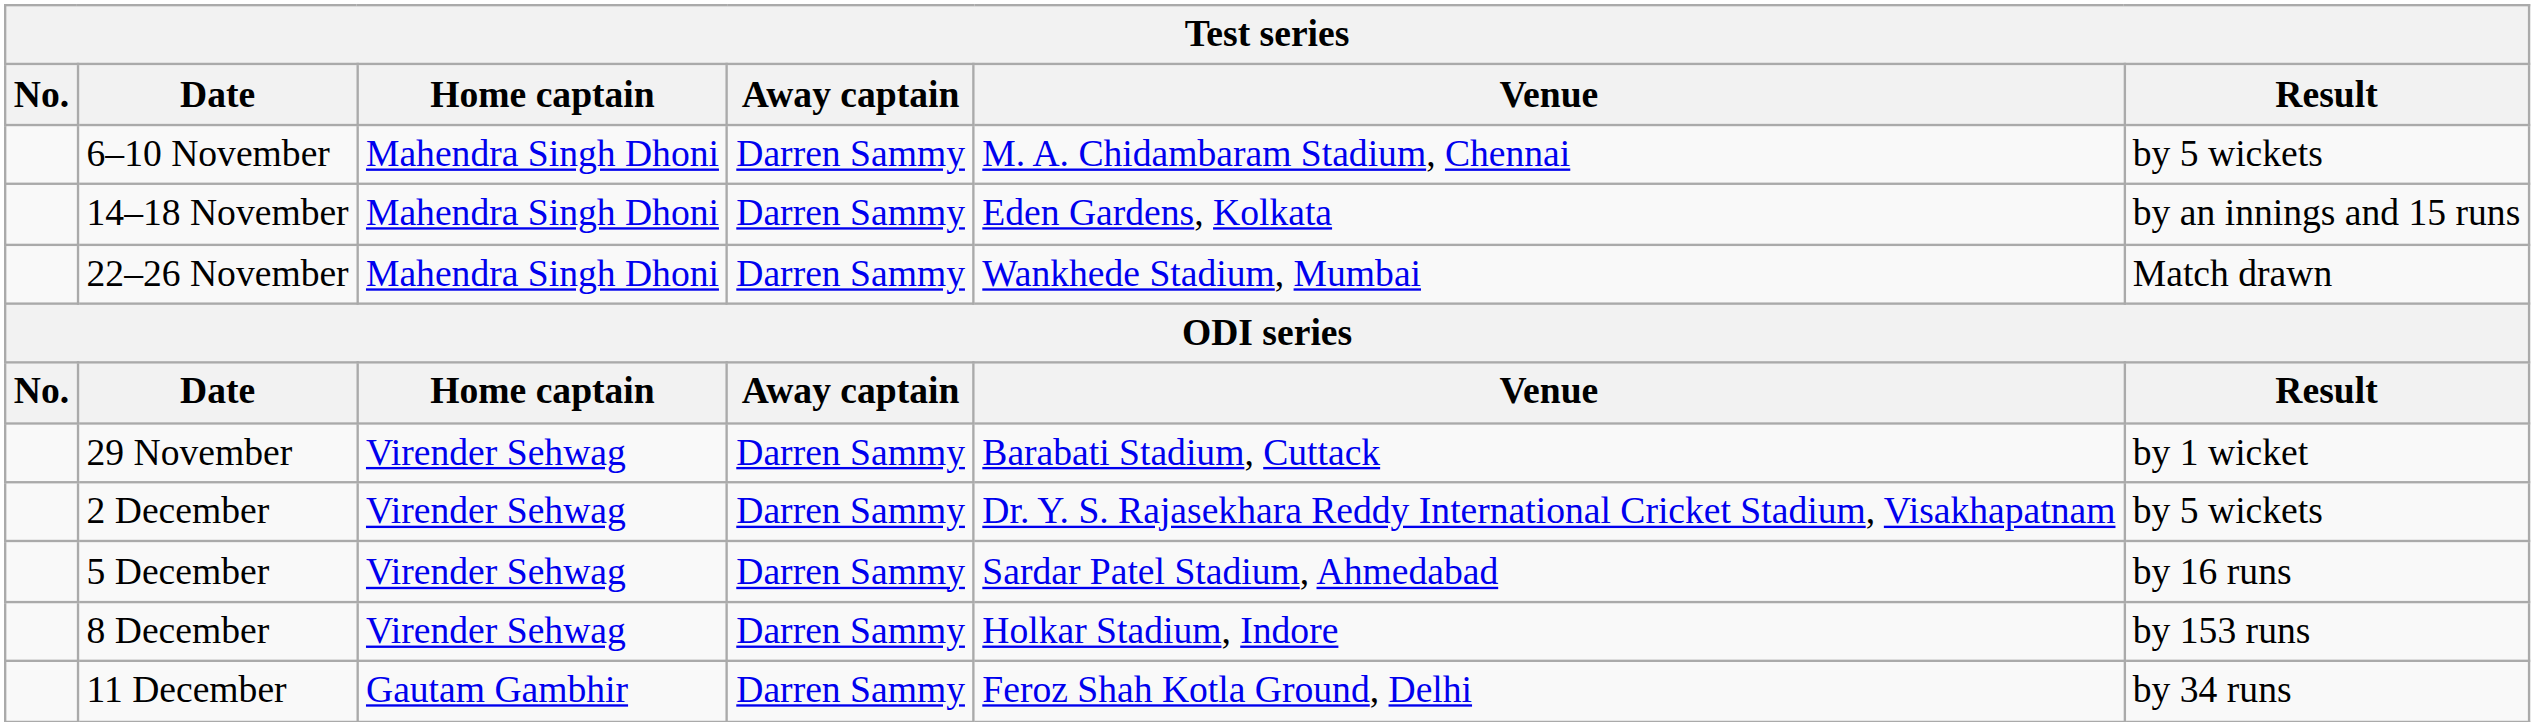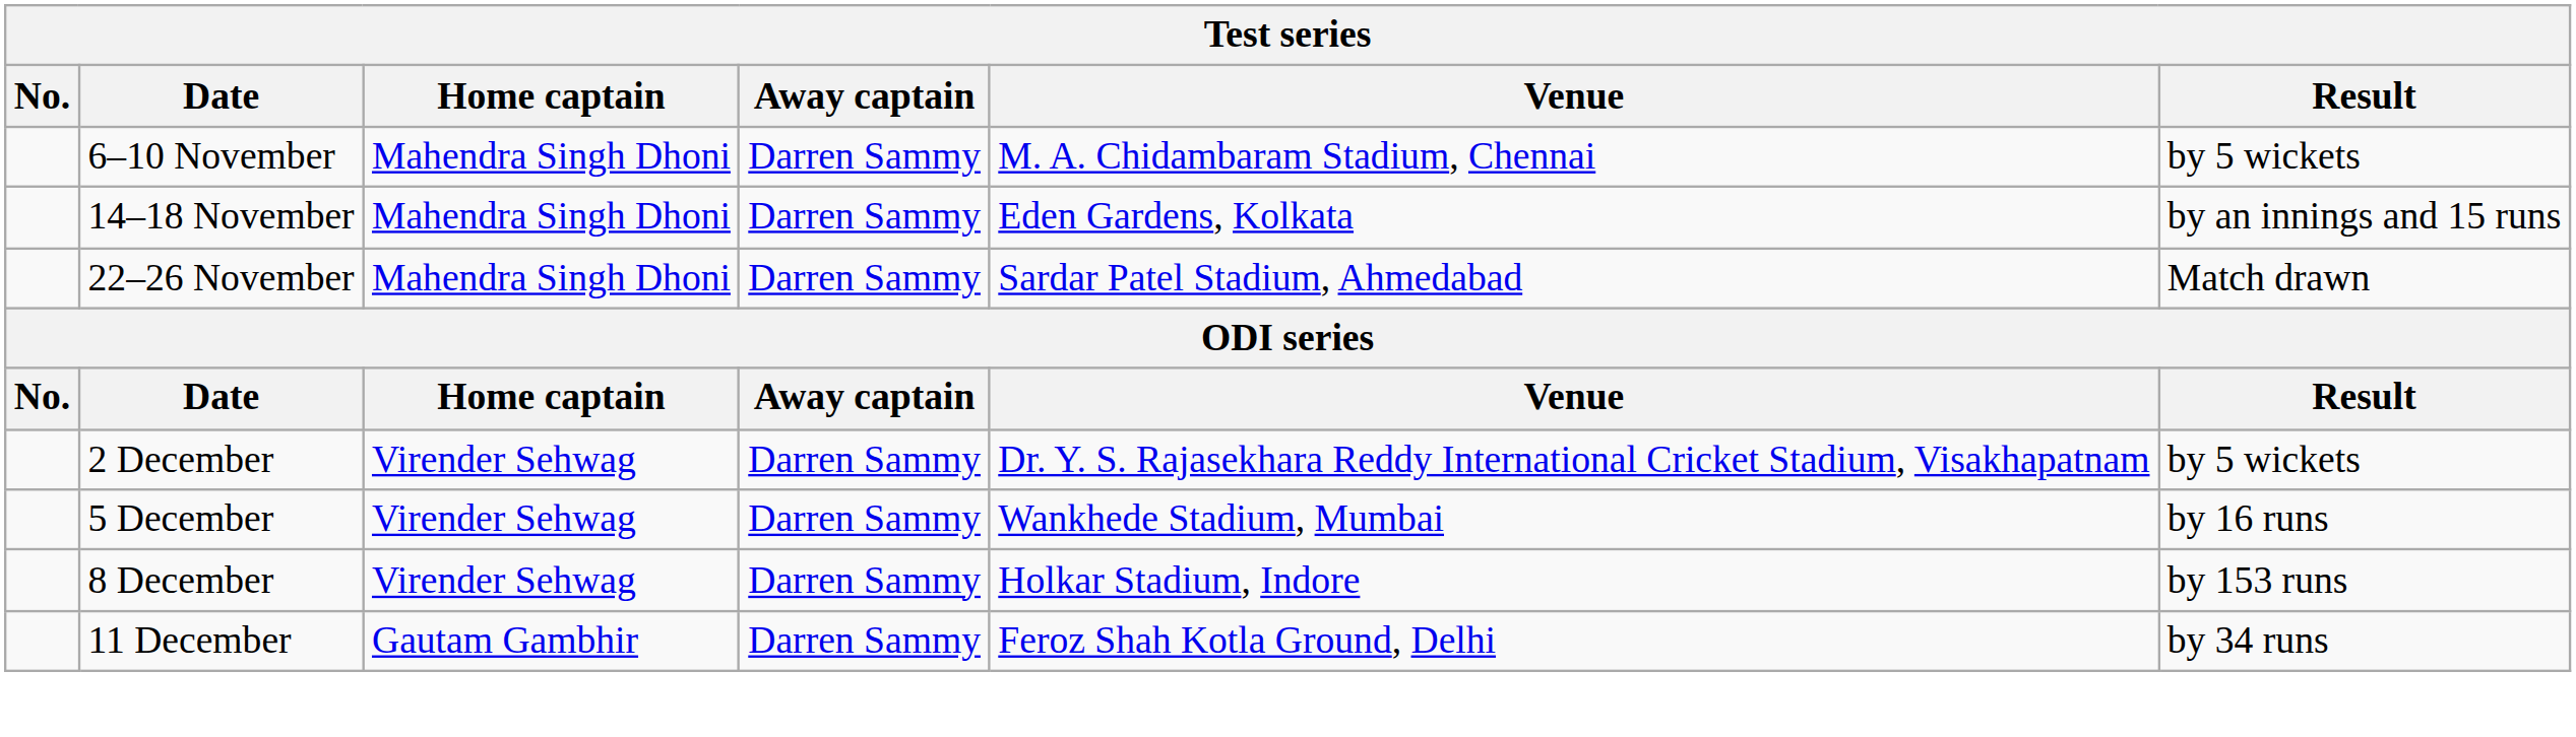 <table class="wikitable">
 <tr>
 <th colspan="6">Test series</th>
 </tr>
 <tr>
 <th>No.</th>
 <th>Date</th>
 <th>Home captain</th>
 <th>Away captain</th>
 <th>Venue</th>
 <th>Result</th>
 </tr>
 <tr>
 <td></td>
 <td>6–10 November</td>
 <td><a href='#'>Mahendra Singh Dhoni</a></td>
 <td><a href='#'>Darren Sammy</a></td>
 <td><a href='#'>M. A. Chidambaram Stadium</a>, <a href='#'>Chennai</a></td>
 <td> by 5 wickets</td>
 </tr>
 <tr>
 <td></td>
 <td>14–18 November</td>
 <td><a href='#'>Mahendra Singh Dhoni</a></td>
 <td><a href='#'>Darren Sammy</a></td>
 <td><a href='#'>Eden Gardens</a>, <a href='#'>Kolkata</a></td>
 <td> by an innings and 15 runs</td>
 </tr>
 <tr>
 <td></td>
 <td>22–26 November</td>
 <td><a href='#'>Mahendra Singh Dhoni</a></td>
 <td><a href='#'>Darren Sammy</a></td>
-<td><a href='#'>Wankhede Stadium</a>, <a href='#'>Mumbai</a></td>
+<td><a href='#'>Sardar Patel Stadium</a>, <a href='#'>Ahmedabad</a></td>
 <td>Match drawn</td>
 </tr>
 <tr>
 <th colspan="6">ODI series</th>
 </tr>
 <tr>
 <th>No.</th>
 <th>Date</th>
 <th>Home captain</th>
 <th>Away captain</th>
 <th>Venue</th>
 <th>Result</th>
 </tr>
 <tr>
 <td></td>
-<td>29 November</td>
-<td><a href='#'>Virender Sehwag</a></td>
-<td><a href='#'>Darren Sammy</a></td>
-<td><a href='#'>Barabati Stadium</a>, <a href='#'>Cuttack</a></td>
-<td> by 1 wicket</td>
-</tr>
-<tr>
-<td></td>
 <td>2 December</td>
 <td><a href='#'>Virender Sehwag</a></td>
 <td><a href='#'>Darren Sammy</a></td>
 <td><a href='#'>Dr. Y. S. Rajasekhara Reddy International Cricket Stadium</a>, <a href='#'>Visakhapatnam</a></td>
 <td> by 5 wickets</td>
 </tr>
 <tr>
 <td></td>
 <td>5 December</td>
 <td><a href='#'>Virender Sehwag</a></td>
 <td><a href='#'>Darren Sammy</a></td>
-<td><a href='#'>Sardar Patel Stadium</a>, <a href='#'>Ahmedabad</a></td>
+<td><a href='#'>Wankhede Stadium</a>, <a href='#'>Mumbai</a></td>
 <td> by 16 runs</td>
 </tr>
 <tr>
 <td></td>
 <td>8 December</td>
 <td><a href='#'>Virender Sehwag</a></td>
 <td><a href='#'>Darren Sammy</a></td>
 <td><a href='#'>Holkar Stadium</a>, <a href='#'>Indore</a></td>
 <td> by 153 runs</td>
 </tr>
 <tr>
 <td></td>
 <td>11 December</td>
 <td><a href='#'>Gautam Gambhir</a></td>
 <td><a href='#'>Darren Sammy</a></td>
 <td><a href='#'>Feroz Shah Kotla Ground</a>, <a href='#'>Delhi</a></td>
 <td> by 34 runs</td>
 </tr>
 </table>
